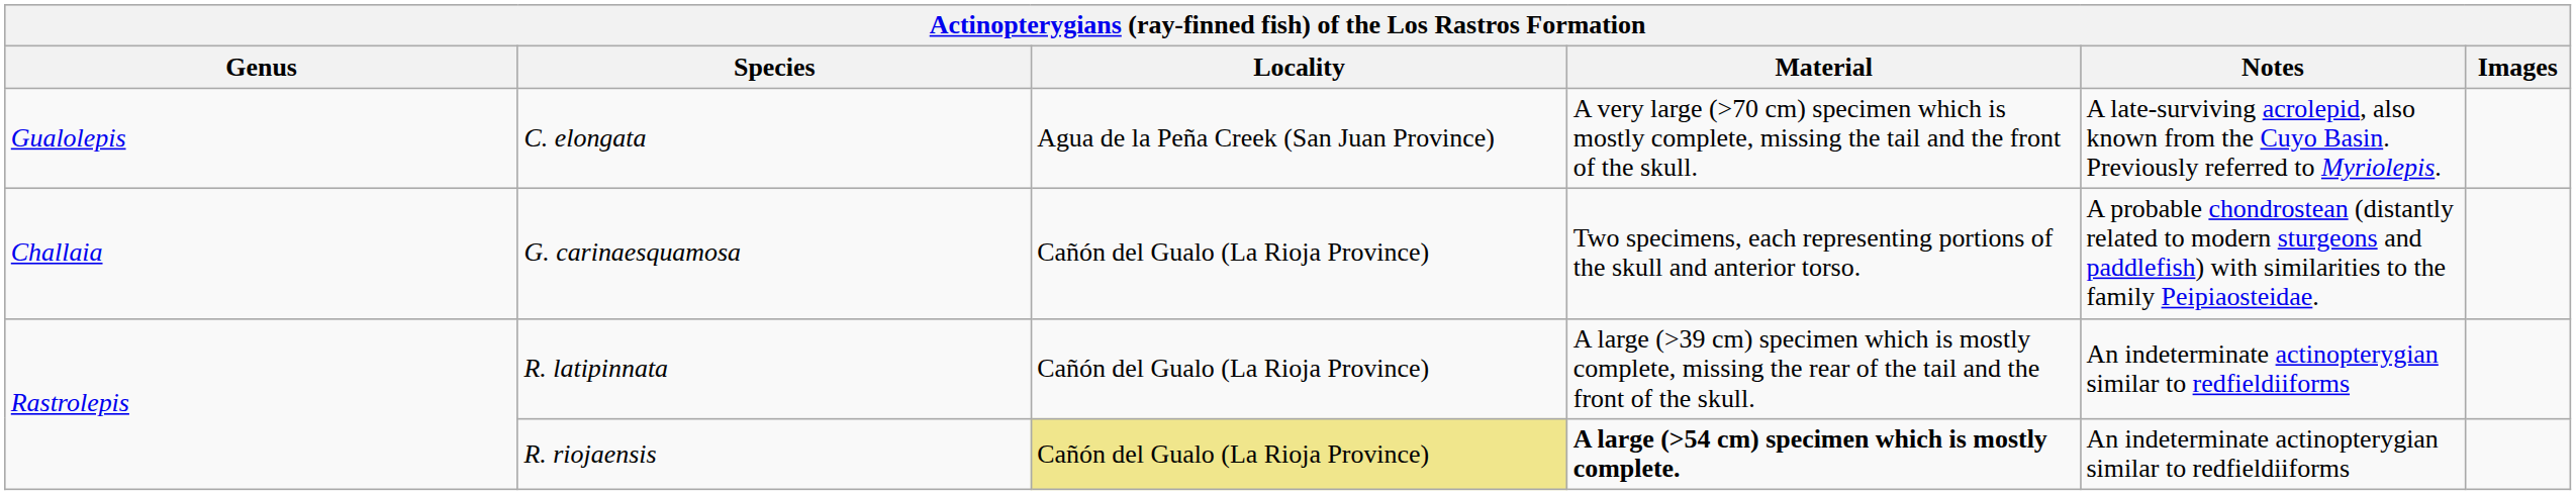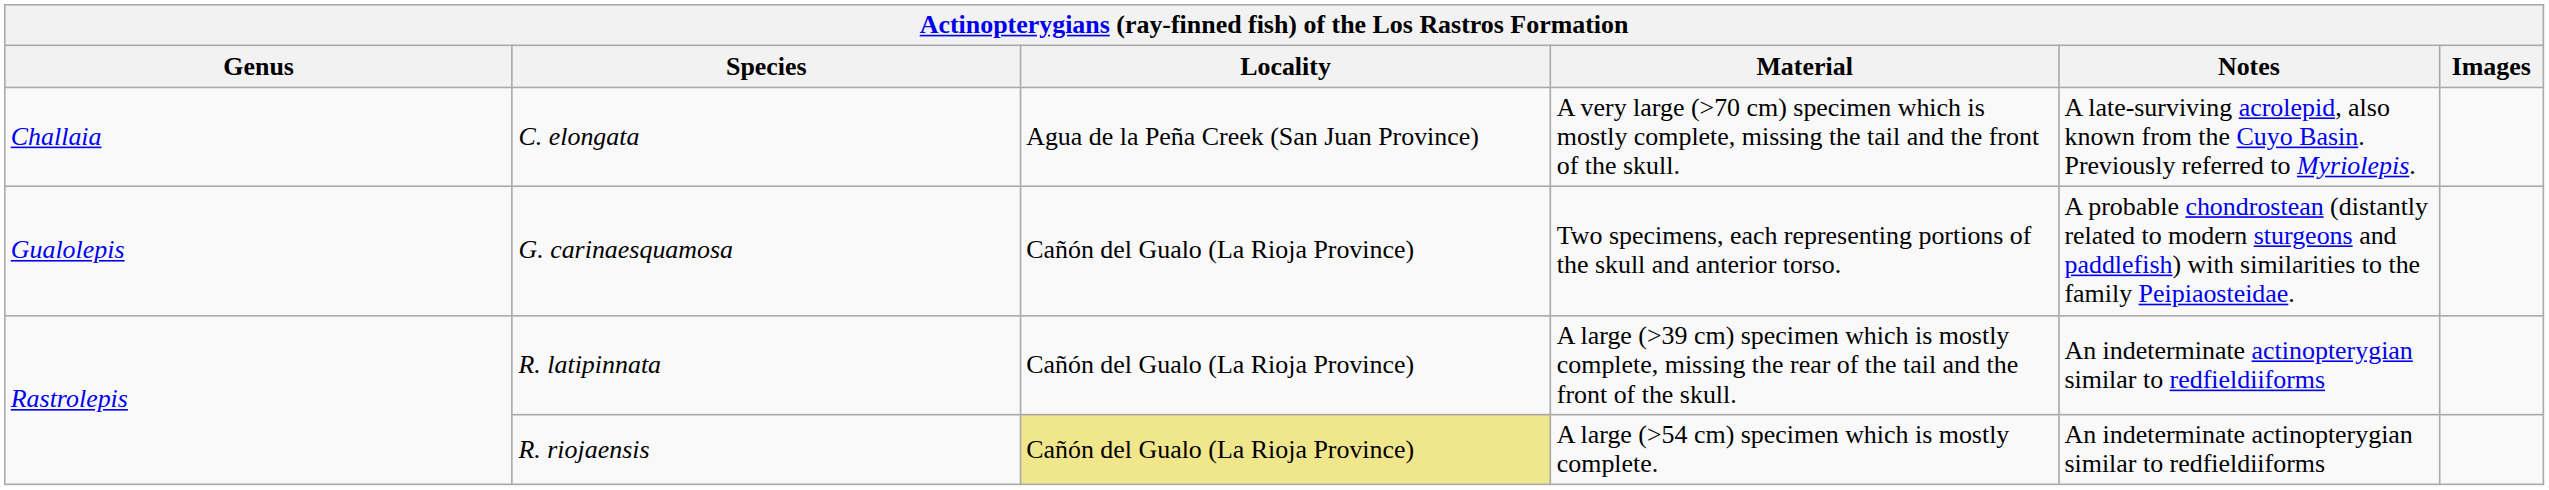 <table class="wikitable" align="center">
 <tr>
 <th colspan="6" align="center"><a href='#'>Actinopterygians</a> (ray-finned fish) of the Los Rastros Formation</th>
 </tr>
 <tr>
 <th width="20%">Genus</th>
 <th width="20%">Species</th>
 <th>Locality</th>
 <th width="20%">Material</th>
 <th width="15%">Notes</th>
 <th>Images</th>
 </tr>
 <tr>
-<td><em><a href='#'>Gualolepis</a></em></td>
+<td><em><a href='#'>Challaia</a></em></td>
 <td><em>C. elongata</em></td>
 <td>Agua de la Peña Creek (San Juan Province)</td>
 <td>A very large (>70 cm) specimen which is mostly complete, missing the tail and the front of the skull.</td>
 <td>A late-surviving <a href='#'>acrolepid</a>, also known from the <a href='#'>Cuyo Basin</a>. Previously referred to <em><a href='#'>Myriolepis</a></em>.</td>
 <td></td>
 </tr>
 <tr>
-<td><em><a href='#'>Challaia</a></em></td>
+<td><em><a href='#'>Gualolepis</a></em></td>
 <td><em>G. carinaesquamosa</em></td>
 <td>Cañón del Gualo (La Rioja Province)</td>
 <td>Two specimens, each representing portions of the skull and anterior torso.</td>
 <td>A probable <a href='#'>chondrostean</a> (distantly related to modern <a href='#'>sturgeons</a> and <a href='#'>paddlefish</a>) with similarities to the family <a href='#'>Peipiaosteidae</a>.</td>
 <td></td>
 </tr>
 <tr>
 <td rowspan="2"><em><a href='#'>Rastrolepis</a></em></td>
 <td><em>R. latipinnata</em></td>
 <td>Cañón del Gualo (La Rioja Province)</td>
 <td>A large (>39 cm) specimen which is mostly complete, missing the rear of the tail and the front of the skull.</td>
 <td>An indeterminate <a href='#'>actinopterygian</a> similar to <a href='#'>redfieldiiforms</a></td>
 <td></td>
 </tr>
 <tr>
 <td><em>R. riojaensis</em></td>
 <td style="background: khaki;">Cañón del Gualo (La Rioja Province)</td>
-<td><strong>A large (>54 cm) specimen which is mostly complete.</strong></td>
+<td>A large (>54 cm) specimen which is mostly complete.</td>
 <td>An indeterminate actinopterygian similar to redfieldiiforms</td>
 <td></td>
 </tr>
 </table>
